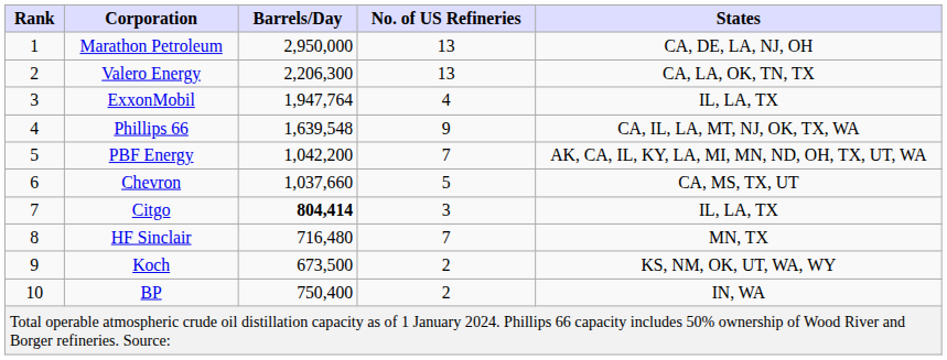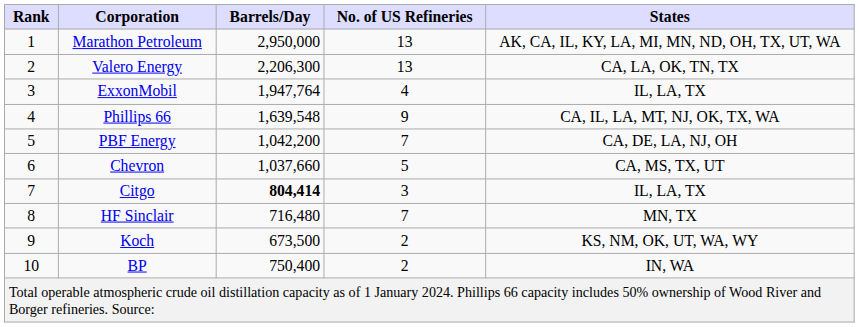 <table class="wikitable sortable sortable">
 <tr>
 <th style="background:#DDDDFF;">Rank</th>
 <th style="background:#DDDDFF;">Corporation</th>
 <th style="background:#DDDDFF;">Barrels/Day</th>
 <th style="background:#DDDDFF;">No. of US Refineries</th>
 <th style="background:#DDDDFF;">States</th>
 </tr>
 <tr>
 <td align=center>1</td>
 <td align=center><a href='#'>Marathon Petroleum</a></td>
 <td align=right>2,950,000</td>
 <td align=center>13</td>
-<td align="center">CA, DE, LA, NJ, OH</td>
+<td align=center>AK, CA, IL, KY, LA, MI, MN, ND, OH, TX, UT, WA</td>
 </tr>
 <tr>
 <td align=center>2</td>
 <td align=center><a href='#'>Valero Energy</a></td>
 <td align=right>2,206,300</td>
 <td align=center>13</td>
 <td align=center>CA, LA, OK, TN, TX</td>
 </tr>
 <tr>
 <td align="center">3</td>
 <td align="center"><a href='#'>ExxonMobil</a></td>
 <td align="right">1,947,764</td>
 <td align="center">4</td>
 <td align="center">IL, LA, TX</td>
 </tr>
 <tr>
 <td align="center">4</td>
 <td align="center"><a href='#'>Phillips 66</a></td>
 <td align="right">1,639,548</td>
 <td align="center">9</td>
 <td align="center">CA, IL, LA, MT, NJ, OK, TX, WA</td>
 </tr>
 <tr>
 <td align="center">5</td>
 <td align="center"><a href='#'>PBF Energy</a></td>
 <td align="right">1,042,200</td>
 <td align="center">7</td>
-<td align=center>AK, CA, IL, KY, LA, MI, MN, ND, OH, TX, UT, WA</td>
+<td align="center">CA, DE, LA, NJ, OH</td>
 </tr>
 <tr>
 <td align="center">6</td>
 <td align="center"><a href='#'>Chevron</a></td>
 <td align="right">1,037,660</td>
 <td align="center">5</td>
 <td align="center">CA, MS, TX, UT</td>
 </tr>
 <tr>
 <td align="center">7</td>
 <td align="center"><a href='#'>Citgo</a></td>
 <td align="right"><strong>804,414</strong></td>
 <td align="center">3</td>
 <td align="center">IL, LA, TX</td>
 </tr>
 <tr>
 <td align="center">8</td>
 <td align="center"><a href='#'>HF Sinclair</a></td>
 <td align="right">716,480</td>
 <td align="center">7</td>
 <td align="center">MN, TX</td>
 </tr>
 <tr>
 <td align="center">9</td>
 <td align="center"><a href='#'>Koch</a></td>
 <td align="right">673,500</td>
 <td align="center">2</td>
 <td align="center">KS, NM, OK, UT, WA, WY</td>
 </tr>
 <tr>
 <td align="center">10</td>
 <td align="center"><a href='#'>BP</a></td>
 <td align="right">750,400</td>
 <td align="center">2</td>
 <td align="center">IN, WA</td>
 </tr>
 <tr>
 <th colspan="5" style="font-weight: normal; font-size: 0.9em; text-align: left; padding: 6px 2px 4px 4px;">Total operable atmospheric crude oil distillation capacity as of 1 January 2024. Phillips 66 capacity includes 50% ownership of Wood River and Borger refineries. Source:</th>
 </tr>
 </table>
